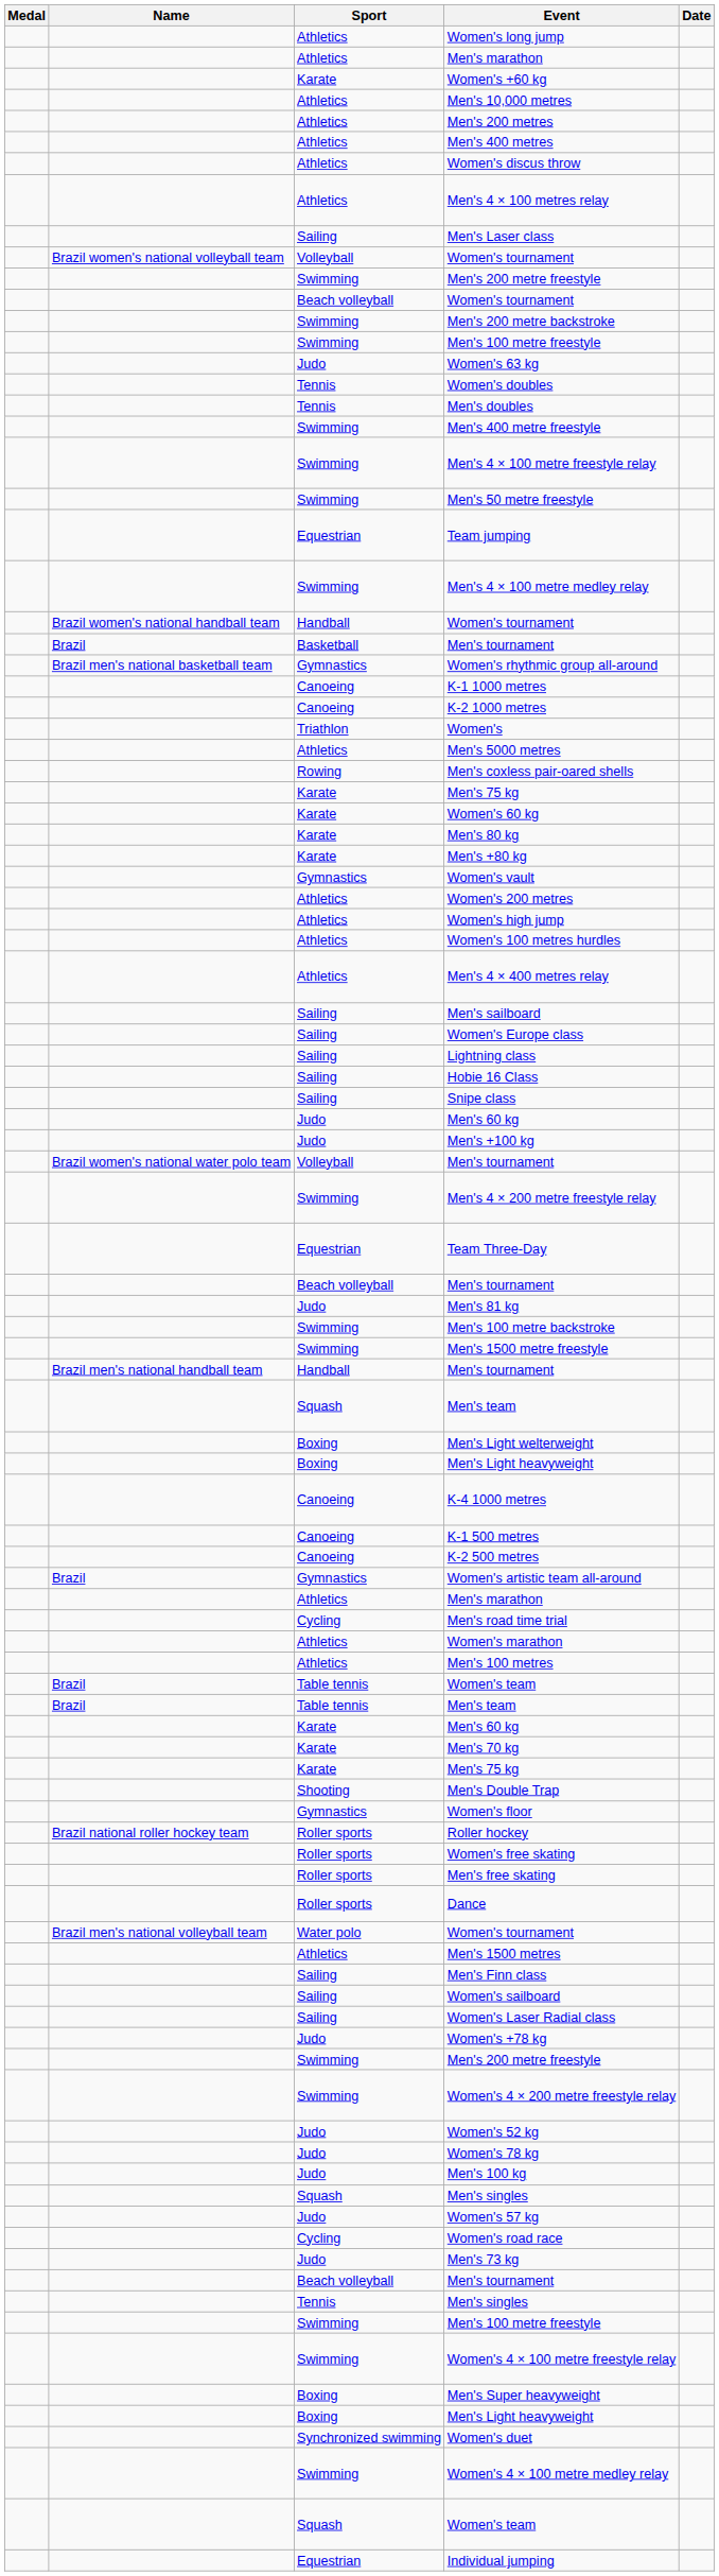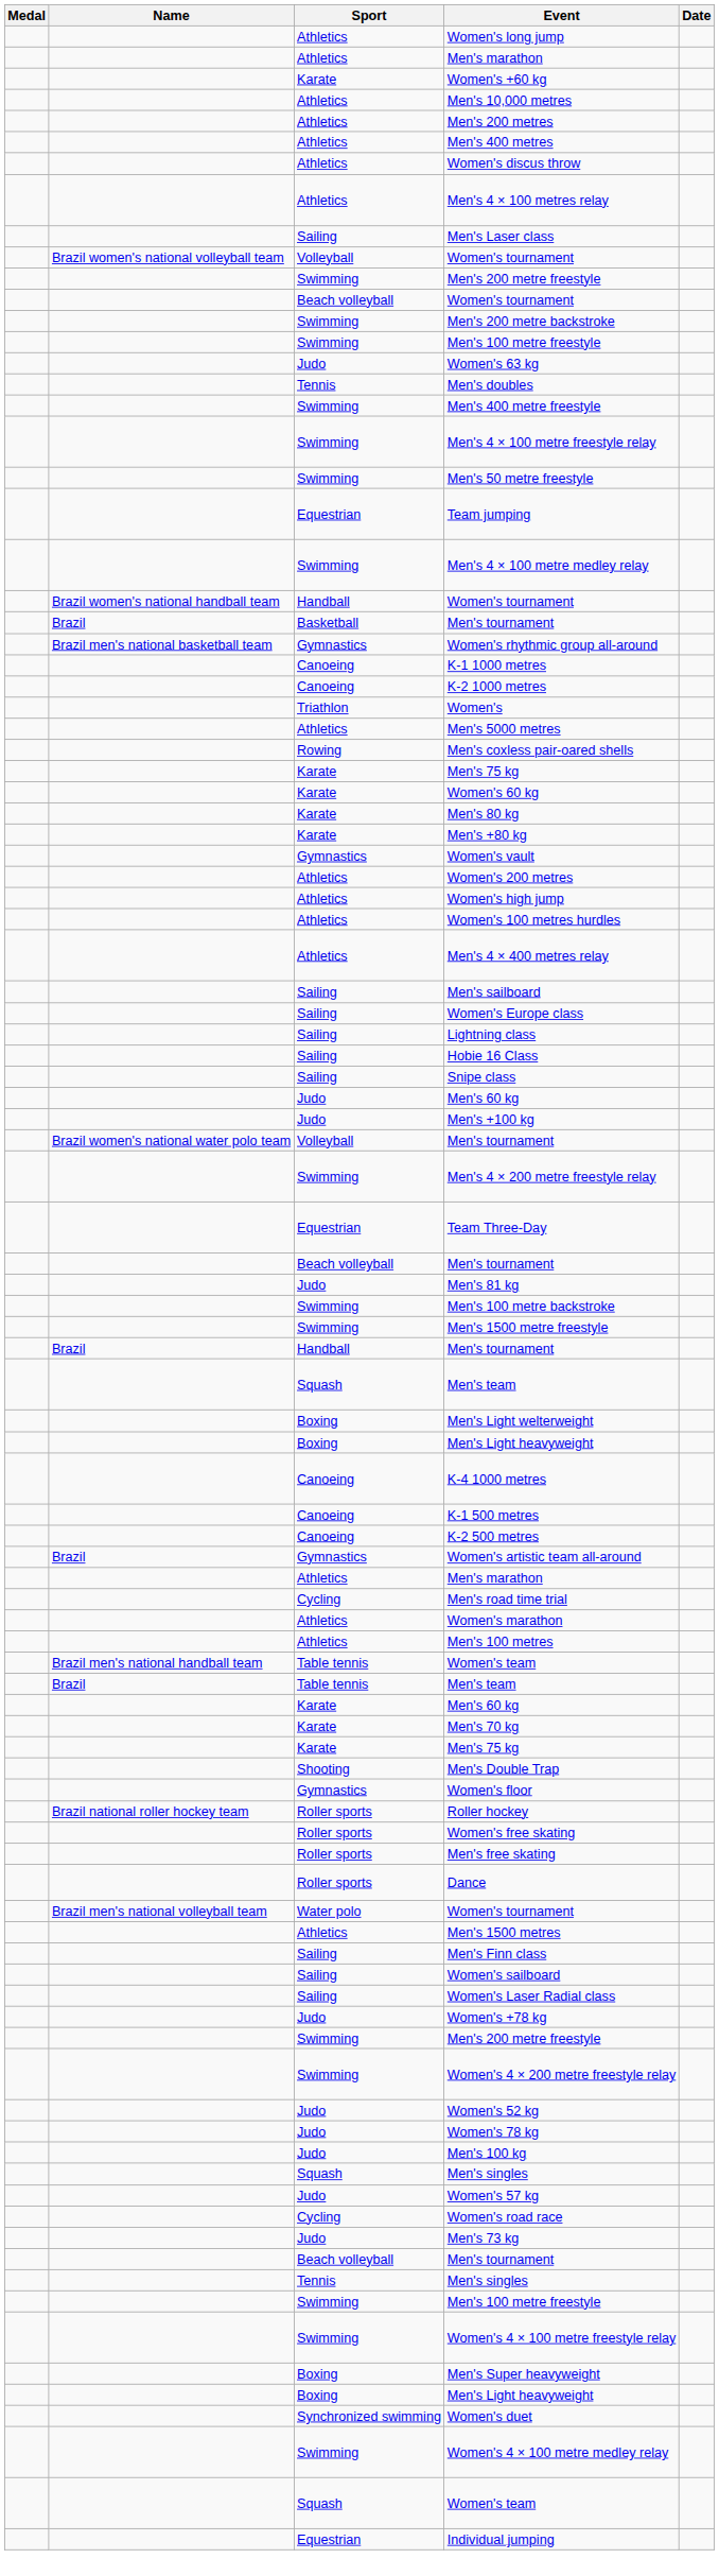 <table class="wikitable sortable" style="font-size: 95%;">
 <tr>
 <th>Medal</th>
 <th>Name</th>
 <th>Sport</th>
 <th>Event</th>
 <th>Date</th>
 </tr>
 <tr>
 <td></td>
 <td></td>
 <td><a href='#'>Athletics</a></td>
 <td><a href='#'>Women's long jump</a></td>
 <td></td>
 </tr>
 <tr>
 <td></td>
 <td></td>
 <td><a href='#'>Athletics</a></td>
 <td><a href='#'>Men's marathon</a></td>
 <td></td>
 </tr>
 <tr>
 <td></td>
 <td></td>
 <td><a href='#'>Karate</a></td>
 <td><a href='#'>Women's +60 kg</a></td>
 <td></td>
 </tr>
 <tr>
 <td></td>
 <td></td>
 <td><a href='#'>Athletics</a></td>
 <td><a href='#'>Men's 10,000 metres</a></td>
 <td></td>
 </tr>
 <tr>
 <td></td>
 <td></td>
 <td><a href='#'>Athletics</a></td>
 <td><a href='#'>Men's 200 metres</a></td>
 <td></td>
 </tr>
 <tr>
 <td></td>
 <td></td>
 <td><a href='#'>Athletics</a></td>
 <td><a href='#'>Men's 400 metres</a></td>
 <td></td>
 </tr>
 <tr>
 <td></td>
 <td></td>
 <td><a href='#'>Athletics</a></td>
 <td><a href='#'>Women's discus throw</a></td>
 <td></td>
 </tr>
 <tr>
 <td></td>
 <td><br><br><br></td>
 <td><a href='#'>Athletics</a></td>
 <td><a href='#'>Men's 4 × 100 metres relay</a></td>
 <td></td>
 </tr>
 <tr>
 <td></td>
 <td></td>
 <td><a href='#'>Sailing</a></td>
 <td><a href='#'>Men's Laser class</a></td>
 <td></td>
 </tr>
 <tr>
 <td></td>
 <td><a href='#'>Brazil women's national volleyball team</a></td>
 <td><a href='#'>Volleyball</a></td>
 <td><a href='#'>Women's tournament</a></td>
 <td></td>
 </tr>
 <tr>
 <td></td>
 <td></td>
 <td><a href='#'>Swimming</a></td>
 <td><a href='#'>Men's 200 metre freestyle</a></td>
 <td></td>
 </tr>
 <tr>
 <td></td>
 <td><br></td>
 <td><a href='#'>Beach volleyball</a></td>
 <td><a href='#'>Women's tournament</a></td>
 <td></td>
 </tr>
 <tr>
 <td></td>
 <td></td>
 <td><a href='#'>Swimming</a></td>
 <td><a href='#'>Men's 200 metre backstroke</a></td>
 <td></td>
 </tr>
 <tr>
 <td></td>
 <td></td>
 <td><a href='#'>Swimming</a></td>
 <td><a href='#'>Men's 100 metre freestyle</a></td>
 <td></td>
 </tr>
 <tr>
 <td></td>
 <td></td>
 <td><a href='#'>Judo</a></td>
 <td><a href='#'>Women's 63 kg</a></td>
-<td></td>
-</tr>
-<tr>
-<td></td>
-<td><br></td>
-<td><a href='#'>Tennis</a></td>
-<td><a href='#'>Women's doubles</a></td>
 <td></td>
 </tr>
 <tr>
 <td></td>
 <td><br></td>
 <td><a href='#'>Tennis</a></td>
 <td><a href='#'>Men's doubles</a></td>
 <td></td>
 </tr>
 <tr>
 <td></td>
 <td></td>
 <td><a href='#'>Swimming</a></td>
 <td><a href='#'>Men's 400 metre freestyle</a></td>
 <td></td>
 </tr>
 <tr>
 <td></td>
 <td><br><br><br></td>
 <td><a href='#'>Swimming</a></td>
 <td><a href='#'>Men's 4 × 100 metre freestyle relay</a></td>
 <td></td>
 </tr>
 <tr>
 <td></td>
 <td></td>
 <td><a href='#'>Swimming</a></td>
 <td><a href='#'>Men's 50 metre freestyle</a></td>
 <td></td>
 </tr>
 <tr>
 <td></td>
 <td><br><br><br></td>
 <td><a href='#'>Equestrian</a></td>
 <td><a href='#'>Team jumping</a></td>
 <td></td>
 </tr>
 <tr>
 <td></td>
 <td><br><br><br></td>
 <td><a href='#'>Swimming</a></td>
 <td><a href='#'>Men's 4 × 100 metre medley relay</a></td>
 <td></td>
 </tr>
 <tr>
 <td></td>
 <td><a href='#'>Brazil women's national handball team</a></td>
 <td><a href='#'>Handball</a></td>
 <td><a href='#'>Women's tournament</a></td>
 <td></td>
 </tr>
 <tr>
 <td></td>
 <td><a href='#'>Brazil</a></td>
 <td><a href='#'>Basketball</a></td>
 <td><a href='#'>Men's tournament</a></td>
 <td></td>
 </tr>
 <tr>
 <td></td>
 <td><a href='#'>Brazil men's national basketball team</a></td>
 <td><a href='#'>Gymnastics</a></td>
 <td><a href='#'>Women's rhythmic group all-around</a></td>
 <td></td>
 </tr>
 <tr>
 <td></td>
 <td></td>
 <td><a href='#'>Canoeing</a></td>
 <td><a href='#'>K-1 1000 metres</a></td>
 <td></td>
 </tr>
 <tr>
 <td></td>
 <td><br></td>
 <td><a href='#'>Canoeing</a></td>
 <td><a href='#'>K-2 1000 metres</a></td>
 <td></td>
 </tr>
 <tr>
 <td></td>
 <td></td>
 <td><a href='#'>Triathlon</a></td>
 <td><a href='#'>Women's</a></td>
 <td></td>
 </tr>
 <tr>
 <td></td>
 <td></td>
 <td><a href='#'>Athletics</a></td>
 <td><a href='#'>Men's 5000 metres</a></td>
 <td></td>
 </tr>
 <tr>
 <td></td>
 <td><br></td>
 <td><a href='#'>Rowing</a></td>
 <td><a href='#'>Men's coxless pair-oared shells</a></td>
 <td></td>
 </tr>
 <tr>
 <td></td>
 <td></td>
 <td><a href='#'>Karate</a></td>
 <td><a href='#'>Men's 75 kg</a></td>
 <td></td>
 </tr>
 <tr>
 <td></td>
 <td></td>
 <td><a href='#'>Karate</a></td>
 <td><a href='#'>Women's 60 kg</a></td>
 <td></td>
 </tr>
 <tr>
 <td></td>
 <td></td>
 <td><a href='#'>Karate</a></td>
 <td><a href='#'>Men's 80 kg</a></td>
 <td></td>
 </tr>
 <tr>
 <td></td>
 <td></td>
 <td><a href='#'>Karate</a></td>
 <td><a href='#'>Men's +80 kg</a></td>
 <td></td>
 </tr>
 <tr>
 <td></td>
 <td></td>
 <td><a href='#'>Gymnastics</a></td>
 <td><a href='#'>Women's vault</a></td>
 <td></td>
 </tr>
 <tr>
 <td></td>
 <td></td>
 <td><a href='#'>Athletics</a></td>
 <td><a href='#'>Women's 200 metres</a></td>
 <td></td>
 </tr>
 <tr>
 <td></td>
 <td></td>
 <td><a href='#'>Athletics</a></td>
 <td><a href='#'>Women's high jump</a></td>
 <td></td>
 </tr>
 <tr>
 <td></td>
 <td></td>
 <td><a href='#'>Athletics</a></td>
 <td><a href='#'>Women's 100 metres hurdles</a></td>
 <td></td>
 </tr>
 <tr>
 <td></td>
 <td><br><br><br></td>
 <td><a href='#'>Athletics</a></td>
 <td><a href='#'>Men's 4 × 400 metres relay</a></td>
 <td></td>
 </tr>
 <tr>
 <td></td>
 <td></td>
 <td><a href='#'>Sailing</a></td>
 <td><a href='#'>Men's sailboard</a></td>
 <td></td>
 </tr>
 <tr>
 <td></td>
 <td></td>
 <td><a href='#'>Sailing</a></td>
 <td><a href='#'>Women's Europe class</a></td>
 <td></td>
 </tr>
 <tr>
 <td></td>
 <td></td>
 <td><a href='#'>Sailing</a></td>
 <td><a href='#'>Lightning class</a></td>
 <td></td>
 </tr>
 <tr>
 <td></td>
 <td><br></td>
 <td><a href='#'>Sailing</a></td>
 <td><a href='#'>Hobie 16 Class</a></td>
 <td></td>
 </tr>
 <tr>
 <td></td>
 <td><br></td>
 <td><a href='#'>Sailing</a></td>
 <td><a href='#'>Snipe class</a></td>
 <td></td>
 </tr>
 <tr>
 <td></td>
 <td></td>
 <td><a href='#'>Judo</a></td>
 <td><a href='#'>Men's 60 kg</a></td>
 <td></td>
 </tr>
 <tr>
 <td></td>
 <td></td>
 <td><a href='#'>Judo</a></td>
 <td><a href='#'>Men's +100 kg</a></td>
 <td></td>
 </tr>
 <tr>
 <td></td>
 <td><a href='#'>Brazil women's national water polo team</a></td>
 <td><a href='#'>Volleyball</a></td>
 <td><a href='#'>Men's tournament</a></td>
 <td></td>
 </tr>
 <tr>
 <td></td>
 <td><br><br><br></td>
 <td><a href='#'>Swimming</a></td>
 <td><a href='#'>Men's 4 × 200 metre freestyle relay</a></td>
 <td></td>
 </tr>
 <tr>
 <td></td>
 <td><br><br><br></td>
 <td><a href='#'>Equestrian</a></td>
 <td><a href='#'>Team Three-Day</a></td>
 <td></td>
 </tr>
 <tr>
 <td></td>
 <td><br></td>
 <td><a href='#'>Beach volleyball</a></td>
 <td><a href='#'>Men's tournament</a></td>
 <td></td>
 </tr>
 <tr>
 <td></td>
 <td></td>
 <td><a href='#'>Judo</a></td>
 <td><a href='#'>Men's 81 kg</a></td>
 <td></td>
 </tr>
 <tr>
 <td></td>
 <td></td>
 <td><a href='#'>Swimming</a></td>
 <td><a href='#'>Men's 100 metre backstroke</a></td>
 <td></td>
 </tr>
 <tr>
 <td></td>
 <td></td>
 <td><a href='#'>Swimming</a></td>
 <td><a href='#'>Men's 1500 metre freestyle</a></td>
 <td></td>
 </tr>
 <tr>
 <td></td>
-<td><a href='#'>Brazil men's national handball team</a></td>
+<td><a href='#'>Brazil</a></td>
 <td><a href='#'>Handball</a></td>
 <td><a href='#'>Men's tournament</a></td>
 <td></td>
 </tr>
 <tr>
 <td></td>
 <td><br><br><br></td>
 <td><a href='#'>Squash</a></td>
 <td><a href='#'>Men's team</a></td>
 <td></td>
 </tr>
 <tr>
 <td></td>
 <td></td>
 <td><a href='#'>Boxing</a></td>
 <td><a href='#'>Men's Light welterweight</a></td>
 <td></td>
 </tr>
 <tr>
 <td></td>
 <td></td>
 <td><a href='#'>Boxing</a></td>
 <td><a href='#'>Men's Light heavyweight</a></td>
 <td></td>
 </tr>
 <tr>
 <td></td>
 <td><br><br><br></td>
 <td><a href='#'>Canoeing</a></td>
 <td><a href='#'>K-4 1000 metres</a></td>
 <td></td>
 </tr>
 <tr>
 <td></td>
 <td></td>
 <td><a href='#'>Canoeing</a></td>
 <td><a href='#'>K-1 500 metres</a></td>
 <td></td>
 </tr>
 <tr>
 <td></td>
 <td><br></td>
 <td><a href='#'>Canoeing</a></td>
 <td><a href='#'>K-2 500 metres</a></td>
 <td></td>
 </tr>
 <tr>
 <td></td>
 <td><a href='#'>Brazil</a></td>
 <td><a href='#'>Gymnastics</a></td>
 <td><a href='#'>Women's artistic team all-around</a></td>
 <td></td>
 </tr>
 <tr>
 <td></td>
 <td></td>
 <td><a href='#'>Athletics</a></td>
 <td><a href='#'>Men's marathon</a></td>
 <td></td>
 </tr>
 <tr>
 <td></td>
 <td></td>
 <td><a href='#'>Cycling</a></td>
 <td><a href='#'>Men's road time trial</a></td>
 <td></td>
 </tr>
 <tr>
 <td></td>
 <td></td>
 <td><a href='#'>Athletics</a></td>
 <td><a href='#'>Women's marathon</a></td>
 <td></td>
 </tr>
 <tr>
 <td></td>
 <td></td>
 <td><a href='#'>Athletics</a></td>
 <td><a href='#'>Men's 100 metres</a></td>
 <td></td>
 </tr>
 <tr>
 <td></td>
-<td><a href='#'>Brazil</a></td>
+<td><a href='#'>Brazil men's national handball team</a></td>
 <td><a href='#'>Table tennis</a></td>
 <td><a href='#'>Women's team</a></td>
 <td></td>
 </tr>
 <tr>
 <td></td>
 <td><a href='#'>Brazil</a></td>
 <td><a href='#'>Table tennis</a></td>
 <td><a href='#'>Men's team</a></td>
 <td></td>
 </tr>
 <tr>
 <td></td>
 <td></td>
 <td><a href='#'>Karate</a></td>
 <td><a href='#'>Men's 60 kg</a></td>
 <td></td>
 </tr>
 <tr>
 <td></td>
 <td></td>
 <td><a href='#'>Karate</a></td>
 <td><a href='#'>Men's 70 kg</a></td>
 <td></td>
 </tr>
 <tr>
 <td></td>
 <td></td>
 <td><a href='#'>Karate</a></td>
 <td><a href='#'>Men's 75 kg</a></td>
 <td></td>
 </tr>
 <tr>
 <td></td>
 <td></td>
 <td><a href='#'>Shooting</a></td>
 <td><a href='#'>Men's Double Trap</a></td>
 <td></td>
 </tr>
 <tr>
 <td></td>
 <td></td>
 <td><a href='#'>Gymnastics</a></td>
 <td><a href='#'>Women's floor</a></td>
 <td></td>
 </tr>
 <tr>
 <td></td>
 <td><a href='#'>Brazil national roller hockey team</a></td>
 <td><a href='#'>Roller sports</a></td>
 <td><a href='#'>Roller hockey</a></td>
 <td></td>
 </tr>
 <tr>
 <td></td>
 <td></td>
 <td><a href='#'>Roller sports</a></td>
 <td><a href='#'>Women's free skating</a></td>
 <td></td>
 </tr>
 <tr>
 <td></td>
 <td></td>
 <td><a href='#'>Roller sports</a></td>
 <td><a href='#'>Men's free skating</a></td>
 <td></td>
 </tr>
 <tr>
 <td></td>
 <td><br><br></td>
 <td><a href='#'>Roller sports</a></td>
 <td><a href='#'>Dance</a></td>
 <td></td>
 </tr>
 <tr>
 <td></td>
 <td><a href='#'>Brazil men's national volleyball team</a></td>
 <td><a href='#'>Water polo</a></td>
 <td><a href='#'>Women's tournament</a></td>
 <td></td>
 </tr>
 <tr>
 <td></td>
 <td></td>
 <td><a href='#'>Athletics</a></td>
 <td><a href='#'>Men's 1500 metres</a></td>
 <td></td>
 </tr>
 <tr>
 <td></td>
 <td></td>
 <td><a href='#'>Sailing</a></td>
 <td><a href='#'>Men's Finn class</a></td>
 <td></td>
 </tr>
 <tr>
 <td></td>
 <td></td>
 <td><a href='#'>Sailing</a></td>
 <td><a href='#'>Women's sailboard</a></td>
 <td></td>
 </tr>
 <tr>
 <td></td>
 <td></td>
 <td><a href='#'>Sailing</a></td>
 <td><a href='#'>Women's Laser Radial class</a></td>
 <td></td>
 </tr>
 <tr>
 <td></td>
 <td></td>
 <td><a href='#'>Judo</a></td>
 <td><a href='#'>Women's +78 kg</a></td>
 <td></td>
 </tr>
 <tr>
 <td></td>
 <td></td>
 <td><a href='#'>Swimming</a></td>
 <td><a href='#'>Men's 200 metre freestyle</a></td>
 <td></td>
 </tr>
 <tr>
 <td></td>
 <td><br><br><br></td>
 <td><a href='#'>Swimming</a></td>
 <td><a href='#'>Women's 4 × 200 metre freestyle relay</a></td>
 <td></td>
 </tr>
 <tr>
 <td></td>
 <td></td>
 <td><a href='#'>Judo</a></td>
 <td><a href='#'>Women's 52 kg</a></td>
 <td></td>
 </tr>
 <tr>
 <td></td>
 <td></td>
 <td><a href='#'>Judo</a></td>
 <td><a href='#'>Women's 78 kg</a></td>
 <td></td>
 </tr>
 <tr>
 <td></td>
 <td></td>
 <td><a href='#'>Judo</a></td>
 <td><a href='#'>Men's 100 kg</a></td>
 <td></td>
 </tr>
 <tr>
 <td></td>
 <td></td>
 <td><a href='#'>Squash</a></td>
 <td><a href='#'>Men's singles</a></td>
 <td></td>
 </tr>
 <tr>
 <td></td>
 <td></td>
 <td><a href='#'>Judo</a></td>
 <td><a href='#'>Women's 57 kg</a></td>
 <td></td>
 </tr>
 <tr>
 <td></td>
 <td></td>
 <td><a href='#'>Cycling</a></td>
 <td><a href='#'>Women's road race</a></td>
 <td></td>
 </tr>
 <tr>
 <td></td>
 <td></td>
 <td><a href='#'>Judo</a></td>
 <td><a href='#'>Men's 73 kg</a></td>
 <td></td>
 </tr>
 <tr>
 <td></td>
 <td><br></td>
 <td><a href='#'>Beach volleyball</a></td>
 <td><a href='#'>Men's tournament</a></td>
 <td></td>
 </tr>
 <tr>
 <td></td>
 <td></td>
 <td><a href='#'>Tennis</a></td>
 <td><a href='#'>Men's singles</a></td>
 <td></td>
 </tr>
 <tr>
 <td></td>
 <td></td>
 <td><a href='#'>Swimming</a></td>
 <td><a href='#'>Men's 100 metre freestyle</a></td>
 <td></td>
 </tr>
 <tr>
 <td></td>
 <td><br><br><br></td>
 <td><a href='#'>Swimming</a></td>
 <td><a href='#'>Women's 4 × 100 metre freestyle relay</a></td>
 <td></td>
 </tr>
 <tr>
 <td></td>
 <td></td>
 <td><a href='#'>Boxing</a></td>
 <td><a href='#'>Men's Super heavyweight</a></td>
 <td></td>
 </tr>
 <tr>
 <td></td>
 <td></td>
 <td><a href='#'>Boxing</a></td>
 <td><a href='#'>Men's Light heavyweight</a></td>
 <td></td>
 </tr>
 <tr>
 <td></td>
 <td><br></td>
 <td><a href='#'>Synchronized swimming</a></td>
 <td><a href='#'>Women's duet</a></td>
 <td></td>
 </tr>
 <tr>
 <td></td>
 <td><br><br><br></td>
 <td><a href='#'>Swimming</a></td>
 <td><a href='#'>Women's 4 × 100 metre medley relay</a></td>
 <td></td>
 </tr>
 <tr>
 <td></td>
 <td><br><br><br></td>
 <td><a href='#'>Squash</a></td>
 <td><a href='#'>Women's team</a></td>
 <td></td>
 </tr>
 <tr>
 <td></td>
 <td></td>
 <td><a href='#'>Equestrian</a></td>
 <td><a href='#'>Individual jumping</a></td>
 <td></td>
 </tr>
 </table>
